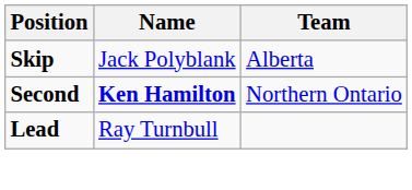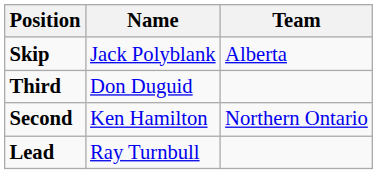 <table class="wikitable">
 <tr>
 <th><strong>Position</strong></th>
 <th><strong>Name</strong></th>
 <th><strong>Team</strong></th>
 </tr>
 <tr>
 <td><strong>Skip</strong></td>
 <td><a href='#'>Jack Polyblank</a></td>
 <td><a href='#'>Alberta</a></td>
 </tr>
 <tr>
+<td><strong>Third</strong></td>
+<td><a href='#'>Don Duguid</a></td>
+<td></td>
+</tr>
+<tr>
 <td><strong>Second</strong></td>
-<td><strong><a href='#'>Ken Hamilton</a></strong></td>
+<td><a href='#'>Ken Hamilton</a></td>
 <td><a href='#'>Northern Ontario</a></td>
 </tr>
 <tr>
 <td><strong>Lead</strong></td>
 <td><a href='#'>Ray Turnbull</a></td>
 <td></td>
 </tr>
 </table>
